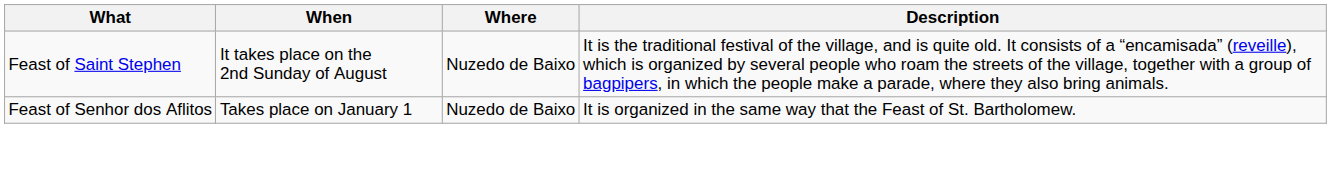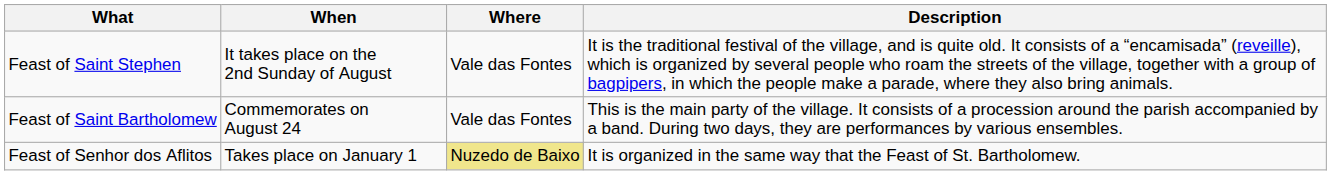 <table class="wikitable">
 <tr>
 <th>What</th>
 <th>When</th>
 <th>Where</th>
 <th>Description</th>
 </tr>
 <tr>
 <td>Feast of <a href='#'>Saint&nbsp;Stephen</a></td>
 <td>It takes place on the 2nd Sunday of August</td>
-<td>Nuzedo de Baixo</td>
+<td>Vale das Fontes</td>
 <td>It is the traditional festival of the village, and is quite old. It consists of a “encamisada” (<a href='#'>reveille</a>), which is organized by several people who roam the streets of the village, together with a group of <a href='#'>bagpipers</a>, in which the people make a parade, where they also bring animals.</td>
+</tr>
+<tr>
+<td>Feast of <a href='#'>Saint&nbsp;Bartholomew</a></td>
+<td>Commemorates on August 24</td>
+<td>Vale das Fontes</td>
+<td>This is the main party of the village. It consists of a procession around the parish accompanied by a band. During two days, they are performances by various ensembles.</td>
 </tr>
 <tr>
 <td>Feast of Senhor dos Aflitos</td>
 <td>Takes place on January 1</td>
-<td>Nuzedo de Baixo</td>
+<td style="background: khaki;">Nuzedo de Baixo</td>
 <td>It is organized in the same way that the Feast of St. Bartholomew.</td>
 </tr>
 </table>
